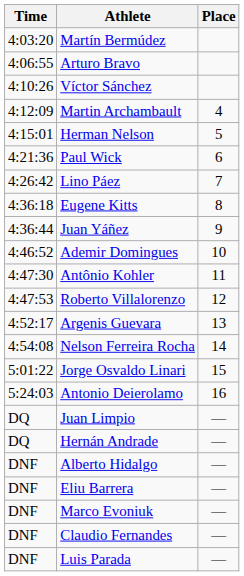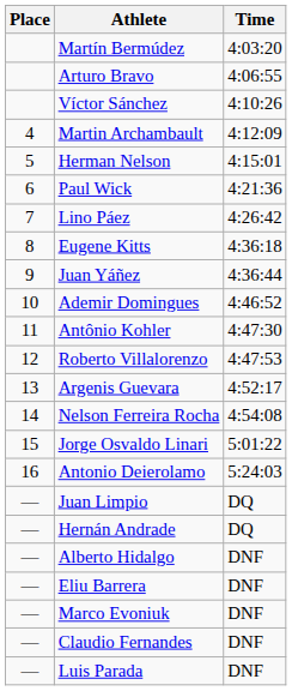 <table class=wikitable>
 <tr>
+<th>Place</th>
+<th>Athlete</th>
 <th>Time</th>
-<th>Athlete</th>
-<th>Place</th>
 </tr>
 <tr>
+<td align=center></td>
+<td><a href='#'>Martín Bermúdez</a> </td>
 <td>4:03:20</td>
-<td><a href='#'>Martín Bermúdez</a> </td>
-<td align=center></td>
 </tr>
 <tr>
+<td align=center></td>
+<td><a href='#'>Arturo Bravo</a> </td>
 <td>4:06:55</td>
-<td><a href='#'>Arturo Bravo</a> </td>
-<td align=center></td>
 </tr>
 <tr>
+<td align=center></td>
+<td><a href='#'>Víctor Sánchez</a> </td>
 <td>4:10:26</td>
-<td><a href='#'>Víctor Sánchez</a> </td>
-<td align=center></td>
 </tr>
 <tr>
+<td align=center>4</td>
+<td><a href='#'>Martin Archambault</a> </td>
 <td>4:12:09</td>
-<td><a href='#'>Martin Archambault</a> </td>
-<td align=center>4</td>
 </tr>
 <tr>
+<td align=center>5</td>
+<td><a href='#'>Herman Nelson</a> </td>
 <td>4:15:01</td>
-<td><a href='#'>Herman Nelson</a> </td>
-<td align=center>5</td>
 </tr>
 <tr>
+<td align=center>6</td>
+<td><a href='#'>Paul Wick</a> </td>
 <td>4:21:36</td>
-<td><a href='#'>Paul Wick</a> </td>
-<td align=center>6</td>
 </tr>
 <tr>
+<td align=center>7</td>
+<td><a href='#'>Lino Páez</a> </td>
 <td>4:26:42</td>
-<td><a href='#'>Lino Páez</a> </td>
-<td align=center>7</td>
 </tr>
 <tr>
+<td align=center>8</td>
+<td><a href='#'>Eugene Kitts</a> </td>
 <td>4:36:18</td>
-<td><a href='#'>Eugene Kitts</a> </td>
-<td align=center>8</td>
 </tr>
 <tr>
+<td align=center>9</td>
+<td><a href='#'>Juan Yáñez</a> </td>
 <td>4:36:44</td>
-<td><a href='#'>Juan Yáñez</a> </td>
-<td align=center>9</td>
 </tr>
 <tr>
+<td align=center>10</td>
+<td><a href='#'>Ademir Domingues</a> </td>
 <td>4:46:52</td>
-<td><a href='#'>Ademir Domingues</a> </td>
-<td align=center>10</td>
 </tr>
 <tr>
+<td align=center>11</td>
+<td><a href='#'>Antônio Kohler</a> </td>
 <td>4:47:30</td>
-<td><a href='#'>Antônio Kohler</a> </td>
-<td align=center>11</td>
 </tr>
 <tr>
+<td align=center>12</td>
+<td><a href='#'>Roberto Villalorenzo</a> </td>
 <td>4:47:53</td>
-<td><a href='#'>Roberto Villalorenzo</a> </td>
-<td align=center>12</td>
 </tr>
 <tr>
+<td align=center>13</td>
+<td><a href='#'>Argenis Guevara</a> </td>
 <td>4:52:17</td>
-<td><a href='#'>Argenis Guevara</a> </td>
-<td align=center>13</td>
 </tr>
 <tr>
+<td align=center>14</td>
+<td><a href='#'>Nelson Ferreira Rocha</a> </td>
 <td>4:54:08</td>
-<td><a href='#'>Nelson Ferreira Rocha</a> </td>
-<td align=center>14</td>
 </tr>
 <tr>
+<td align=center>15</td>
+<td><a href='#'>Jorge Osvaldo Linari</a> </td>
 <td>5:01:22</td>
-<td><a href='#'>Jorge Osvaldo Linari</a> </td>
-<td align=center>15</td>
 </tr>
 <tr>
+<td align=center>16</td>
+<td><a href='#'>Antonio Deierolamo</a> </td>
 <td>5:24:03</td>
-<td><a href='#'>Antonio Deierolamo</a> </td>
-<td align=center>16</td>
 </tr>
 <tr>
+<td align=center>—</td>
+<td><a href='#'>Juan Limpio</a> </td>
 <td>DQ</td>
-<td><a href='#'>Juan Limpio</a> </td>
-<td align=center>—</td>
 </tr>
 <tr>
+<td align=center>—</td>
+<td><a href='#'>Hernán Andrade</a> </td>
 <td>DQ</td>
-<td><a href='#'>Hernán Andrade</a> </td>
-<td align=center>—</td>
 </tr>
 <tr>
+<td align=center>—</td>
+<td><a href='#'>Alberto Hidalgo</a> </td>
 <td>DNF</td>
-<td><a href='#'>Alberto Hidalgo</a> </td>
-<td align=center>—</td>
 </tr>
 <tr>
+<td align=center>—</td>
+<td><a href='#'>Eliu Barrera</a> </td>
 <td>DNF</td>
-<td><a href='#'>Eliu Barrera</a> </td>
-<td align=center>—</td>
 </tr>
 <tr>
+<td align=center>—</td>
+<td><a href='#'>Marco Evoniuk</a> </td>
 <td>DNF</td>
-<td><a href='#'>Marco Evoniuk</a> </td>
-<td align=center>—</td>
 </tr>
 <tr>
+<td align=center>—</td>
+<td><a href='#'>Claudio Fernandes</a> </td>
 <td>DNF</td>
-<td><a href='#'>Claudio Fernandes</a> </td>
-<td align=center>—</td>
 </tr>
 <tr>
+<td align=center>—</td>
+<td><a href='#'>Luis Parada</a> </td>
 <td>DNF</td>
-<td><a href='#'>Luis Parada</a> </td>
-<td align=center>—</td>
 </tr>
 </table>
